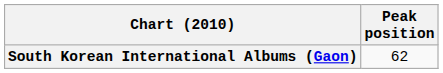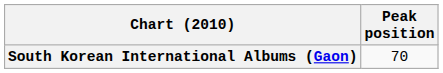 <table class="wikitable plainrowheaders" style="text-align:center">
 <tr>
 <th scope="col">Chart (2010)</th>
 <th scope="col">Peak<br>position</th>
 </tr>
 <tr>
 <th scope="row">South Korean International Albums (<a href='#'>Gaon</a>)</th>
-<td>62</td>
+<td>70</td>
 </tr>
 </table>
